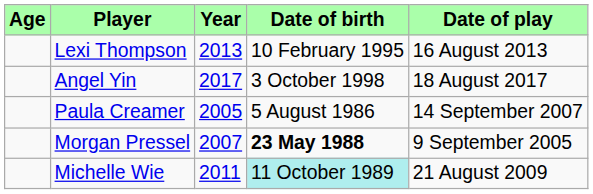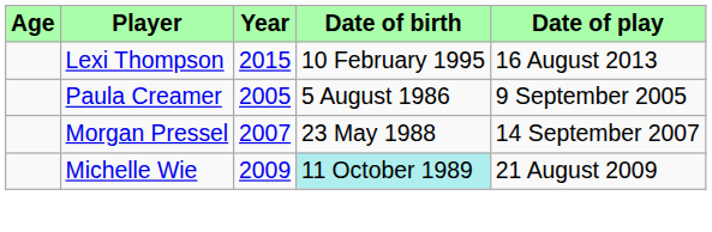 <table class="wikitable">
 <tr style="background:#aaffaa;">
 <td align="center"><strong>Age</strong></td>
 <td align="center"><strong>Player</strong></td>
 <td align="center"><strong>Year</strong></td>
 <td align="center"><strong>Date of birth</strong></td>
 <td align="center"><strong>Date of play</strong></td>
 </tr>
 <tr>
 <td></td>
 <td><a href='#'>Lexi Thompson</a></td>
-<td><a href='#'>2013</a></td>
+<td><a href='#'>2015</a></td>
 <td>10 February 1995</td>
 <td>16 August 2013</td>
-</tr>
-<tr>
-<td></td>
-<td><a href='#'>Angel Yin</a></td>
-<td><a href='#'>2017</a></td>
-<td>3 October 1998</td>
-<td>18 August 2017</td>
 </tr>
 <tr>
 <td></td>
 <td><a href='#'>Paula Creamer</a></td>
 <td><a href='#'>2005</a></td>
 <td>5 August 1986</td>
-<td>14 September 2007</td>
+<td>9 September 2005</td>
 </tr>
 <tr>
 <td></td>
 <td><a href='#'>Morgan Pressel</a></td>
 <td><a href='#'>2007</a></td>
-<td><strong>23 May 1988</strong></td>
-<td>9 September 2005</td>
+<td>23 May 1988</td>
+<td>14 September 2007</td>
 </tr>
 <tr>
 <td></td>
 <td><a href='#'>Michelle Wie</a></td>
-<td><a href='#'>2011</a></td>
+<td><a href='#'>2009</a></td>
 <td style="background: paleturquoise;">11 October 1989</td>
 <td>21 August 2009</td>
 </tr>
 </table>
